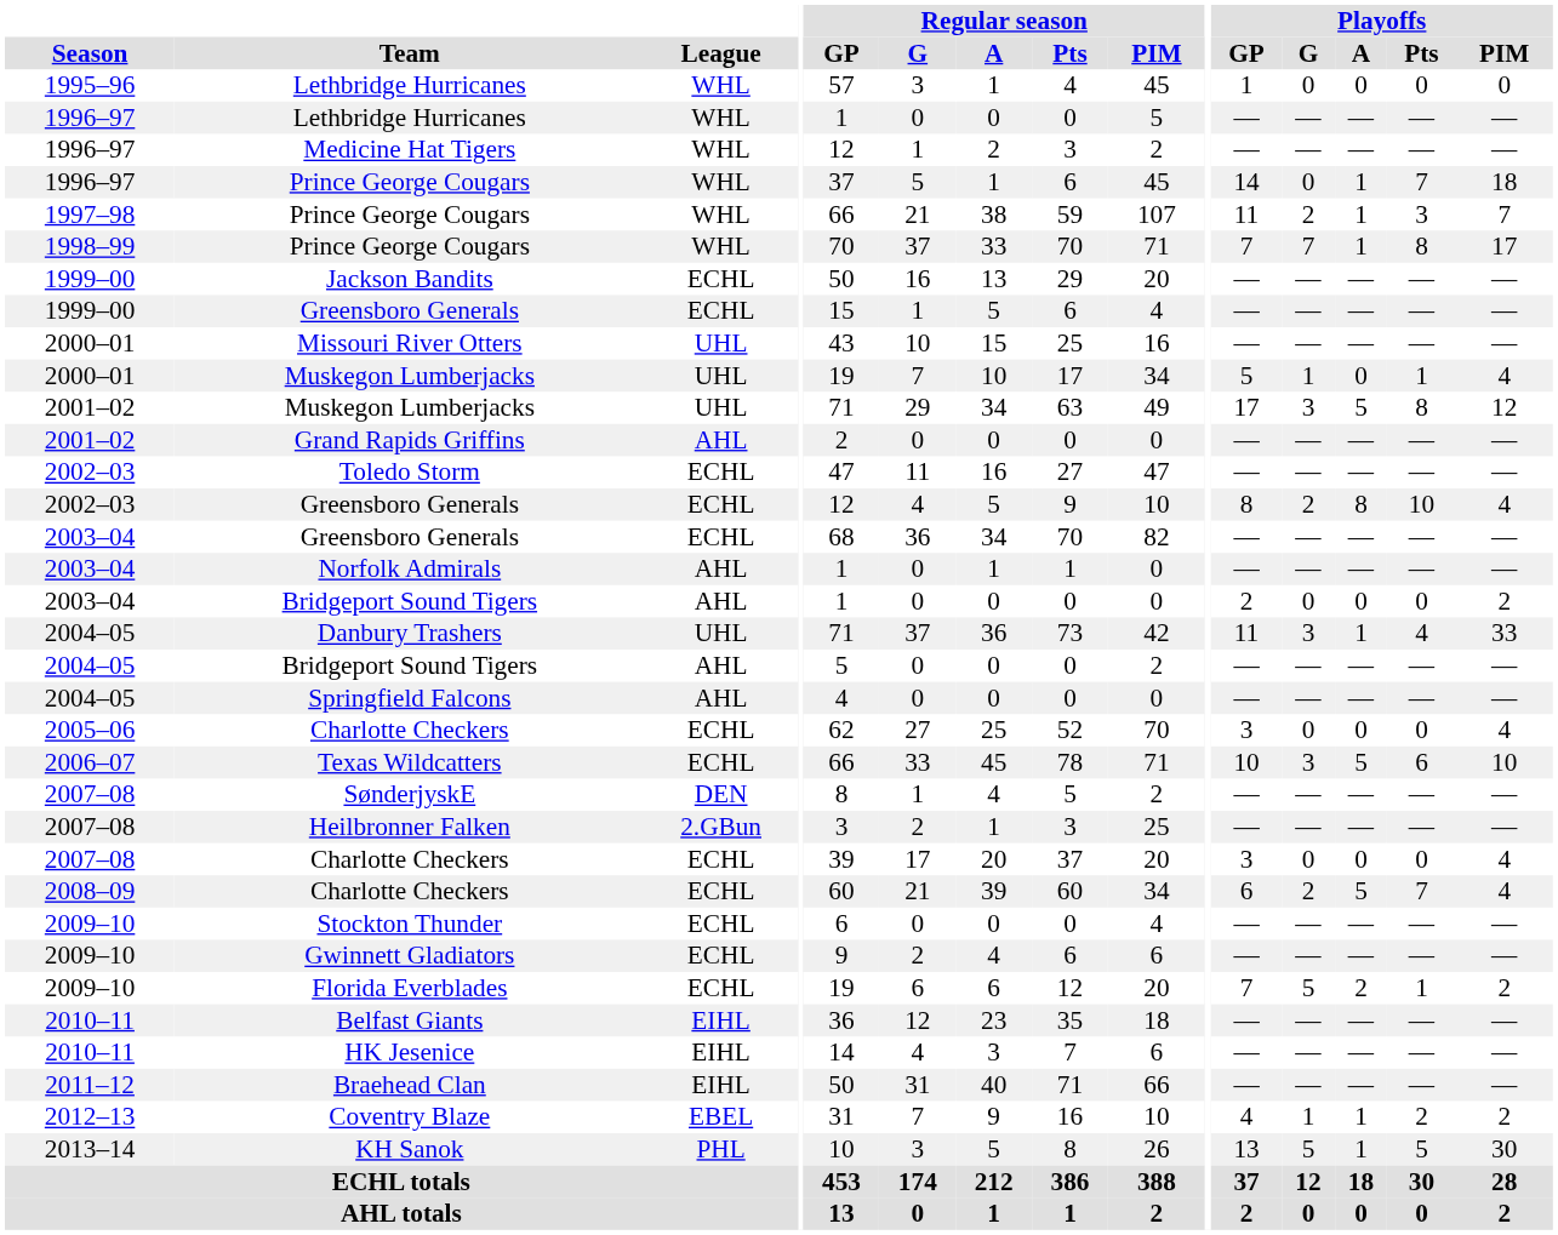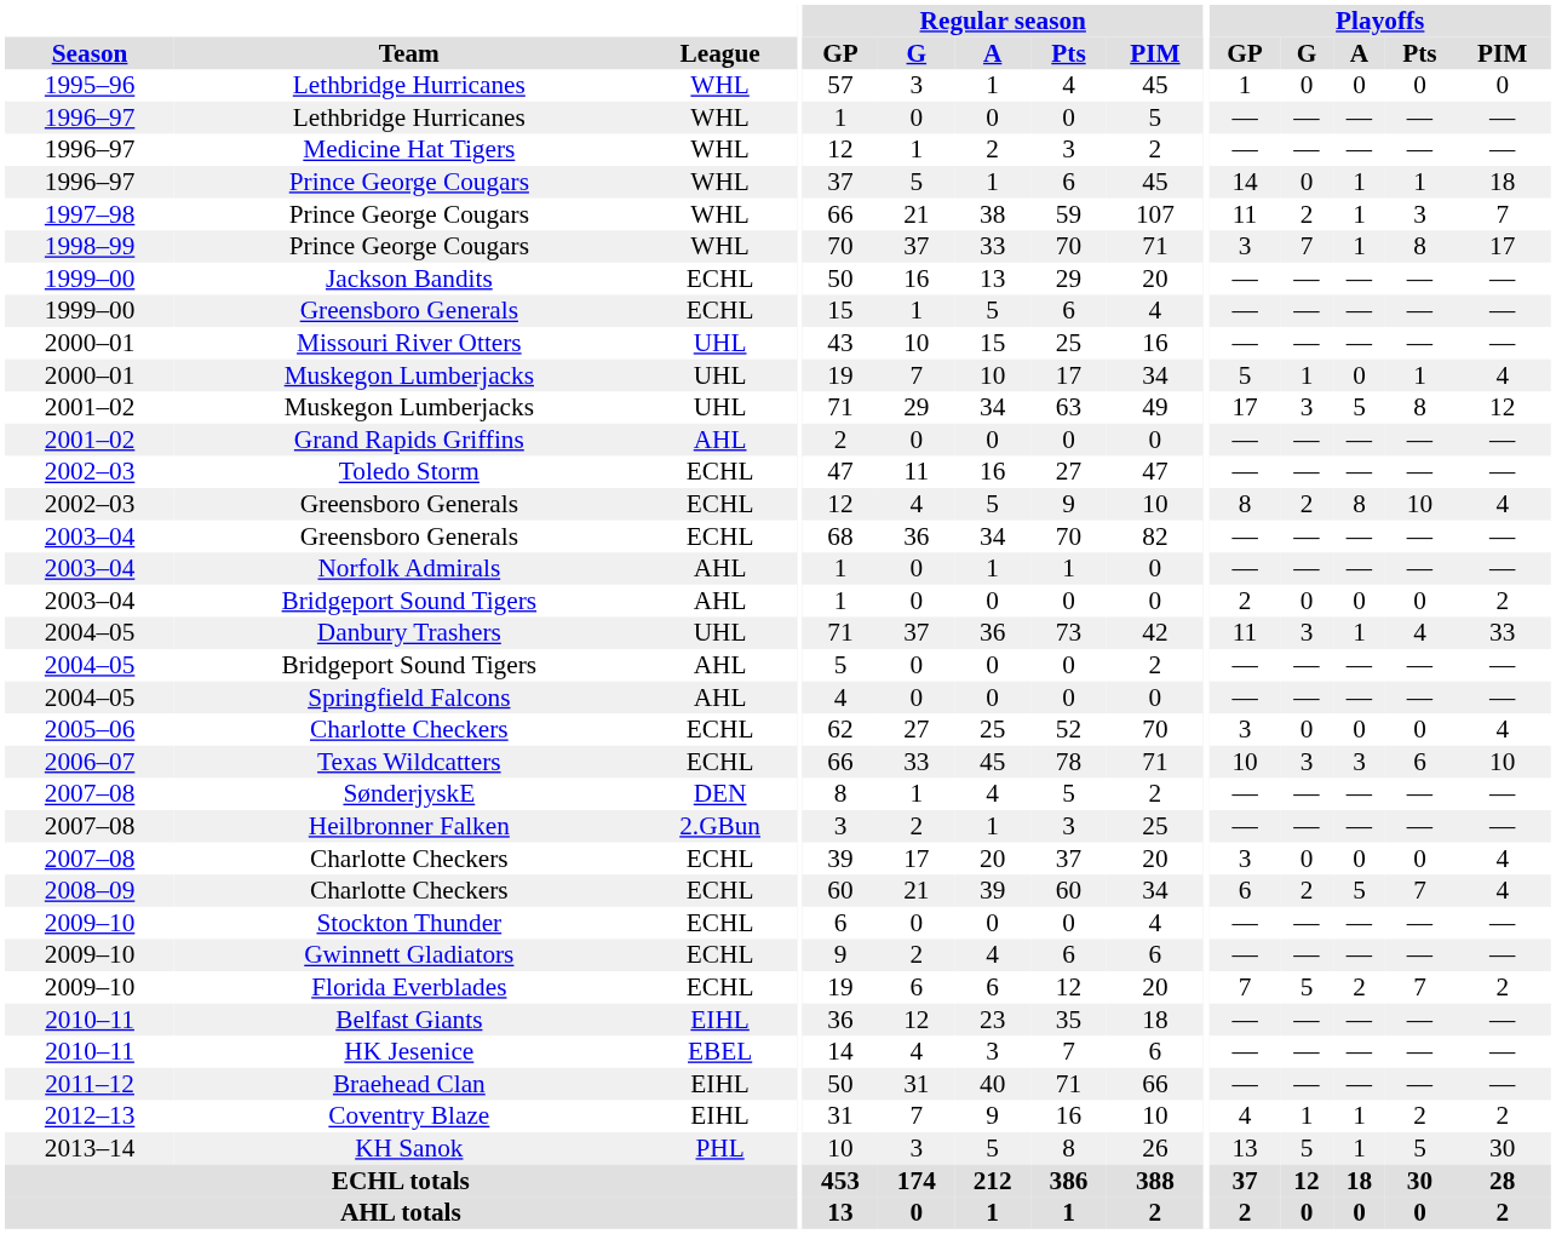 <table border="0" cellpadding="1" cellspacing="0" style="text-align:center; width:60em">
 <tr bgcolor="#e0e0e0">
 <th colspan="3" bgcolor="#ffffff"></th>
 <th rowspan="99" bgcolor="#ffffff"></th>
 <th colspan="5"><a href='#'>Regular season</a></th>
 <th rowspan="99" bgcolor="#ffffff"></th>
 <th colspan="5"><a href='#'>Playoffs</a></th>
 </tr>
 <tr bgcolor="#e0e0e0">
 <th><a href='#'>Season</a></th>
 <th>Team</th>
 <th>League</th>
 <th>GP</th>
 <th><a href='#'>G</a></th>
 <th><a href='#'>A</a></th>
 <th><a href='#'>Pts</a></th>
 <th><a href='#'>PIM</a></th>
 <th>GP</th>
 <th>G</th>
 <th>A</th>
 <th>Pts</th>
 <th>PIM</th>
 </tr>
 <tr>
 <td><a href='#'>1995–96</a></td>
 <td><a href='#'>Lethbridge Hurricanes</a></td>
 <td><a href='#'>WHL</a></td>
 <td>57</td>
 <td>3</td>
 <td>1</td>
 <td>4</td>
 <td>45</td>
 <td>1</td>
 <td>0</td>
 <td>0</td>
 <td>0</td>
 <td>0</td>
 </tr>
 <tr bgcolor="#f0f0f0">
 <td><a href='#'>1996–97</a></td>
 <td>Lethbridge Hurricanes</td>
 <td>WHL</td>
 <td>1</td>
 <td>0</td>
 <td>0</td>
 <td>0</td>
 <td>5</td>
 <td>—</td>
 <td>—</td>
 <td>—</td>
 <td>—</td>
 <td>—</td>
 </tr>
 <tr>
 <td>1996–97</td>
 <td><a href='#'>Medicine Hat Tigers</a></td>
 <td>WHL</td>
 <td>12</td>
 <td>1</td>
 <td>2</td>
 <td>3</td>
 <td>2</td>
 <td>—</td>
 <td>—</td>
 <td>—</td>
 <td>—</td>
 <td>—</td>
 </tr>
 <tr bgcolor="#f0f0f0">
 <td>1996–97</td>
 <td><a href='#'>Prince George Cougars</a></td>
 <td>WHL</td>
 <td>37</td>
 <td>5</td>
 <td>1</td>
 <td>6</td>
 <td>45</td>
 <td>14</td>
 <td>0</td>
 <td>1</td>
-<td>7</td>
+<td>1</td>
 <td>18</td>
 </tr>
 <tr>
 <td><a href='#'>1997–98</a></td>
 <td>Prince George Cougars</td>
 <td>WHL</td>
 <td>66</td>
 <td>21</td>
 <td>38</td>
 <td>59</td>
 <td>107</td>
 <td>11</td>
 <td>2</td>
 <td>1</td>
 <td>3</td>
 <td>7</td>
 </tr>
 <tr bgcolor="#f0f0f0">
 <td><a href='#'>1998–99</a></td>
 <td>Prince George Cougars</td>
 <td>WHL</td>
 <td>70</td>
 <td>37</td>
 <td>33</td>
 <td>70</td>
 <td>71</td>
-<td>7</td>
+<td>3</td>
 <td>7</td>
 <td>1</td>
 <td>8</td>
 <td>17</td>
 </tr>
 <tr>
 <td><a href='#'>1999–00</a></td>
 <td><a href='#'>Jackson Bandits</a></td>
 <td>ECHL</td>
 <td>50</td>
 <td>16</td>
 <td>13</td>
 <td>29</td>
 <td>20</td>
 <td>—</td>
 <td>—</td>
 <td>—</td>
 <td>—</td>
 <td>—</td>
 </tr>
 <tr bgcolor="#f0f0f0">
 <td>1999–00</td>
 <td><a href='#'>Greensboro Generals</a></td>
 <td>ECHL</td>
 <td>15</td>
 <td>1</td>
 <td>5</td>
 <td>6</td>
 <td>4</td>
 <td>—</td>
 <td>—</td>
 <td>—</td>
 <td>—</td>
 <td>—</td>
 </tr>
 <tr>
 <td>2000–01</td>
 <td><a href='#'>Missouri River Otters</a></td>
 <td><a href='#'>UHL</a></td>
 <td>43</td>
 <td>10</td>
 <td>15</td>
 <td>25</td>
 <td>16</td>
 <td>—</td>
 <td>—</td>
 <td>—</td>
 <td>—</td>
 <td>—</td>
 </tr>
 <tr ALIGN="center" bgcolor="#f0f0f0">
 <td>2000–01</td>
 <td><a href='#'>Muskegon Lumberjacks</a></td>
 <td>UHL</td>
 <td>19</td>
 <td>7</td>
 <td>10</td>
 <td>17</td>
 <td>34</td>
 <td>5</td>
 <td>1</td>
 <td>0</td>
 <td>1</td>
 <td>4</td>
 </tr>
 <tr ALIGN="center">
 <td>2001–02</td>
 <td>Muskegon Lumberjacks</td>
 <td>UHL</td>
 <td>71</td>
 <td>29</td>
 <td>34</td>
 <td>63</td>
 <td>49</td>
 <td>17</td>
 <td>3</td>
 <td>5</td>
 <td>8</td>
 <td>12</td>
 </tr>
 <tr ALIGN="center" bgcolor="#f0f0f0">
 <td><a href='#'>2001–02</a></td>
 <td><a href='#'>Grand Rapids Griffins</a></td>
 <td><a href='#'>AHL</a></td>
 <td>2</td>
 <td>0</td>
 <td>0</td>
 <td>0</td>
 <td>0</td>
 <td>—</td>
 <td>—</td>
 <td>—</td>
 <td>—</td>
 <td>—</td>
 </tr>
 <tr>
 <td><a href='#'>2002–03</a></td>
 <td><a href='#'>Toledo Storm</a></td>
 <td>ECHL</td>
 <td>47</td>
 <td>11</td>
 <td>16</td>
 <td>27</td>
 <td>47</td>
 <td>—</td>
 <td>—</td>
 <td>—</td>
 <td>—</td>
 <td>—</td>
 </tr>
 <tr bgcolor="#f0f0f0">
 <td>2002–03</td>
 <td>Greensboro Generals</td>
 <td>ECHL</td>
 <td>12</td>
 <td>4</td>
 <td>5</td>
 <td>9</td>
 <td>10</td>
 <td>8</td>
 <td>2</td>
 <td>8</td>
 <td>10</td>
 <td>4</td>
 </tr>
 <tr>
 <td><a href='#'>2003–04</a></td>
 <td>Greensboro Generals</td>
 <td>ECHL</td>
 <td>68</td>
 <td>36</td>
 <td>34</td>
 <td>70</td>
 <td>82</td>
 <td>—</td>
 <td>—</td>
 <td>—</td>
 <td>—</td>
 <td>—</td>
 </tr>
 <tr bgcolor="#f0f0f0">
 <td><a href='#'>2003–04</a></td>
 <td><a href='#'>Norfolk Admirals</a></td>
 <td>AHL</td>
 <td>1</td>
 <td>0</td>
 <td>1</td>
 <td>1</td>
 <td>0</td>
 <td>—</td>
 <td>—</td>
 <td>—</td>
 <td>—</td>
 <td>—</td>
 </tr>
 <tr>
 <td>2003–04</td>
 <td><a href='#'>Bridgeport Sound Tigers</a></td>
 <td>AHL</td>
 <td>1</td>
 <td>0</td>
 <td>0</td>
 <td>0</td>
 <td>0</td>
 <td>2</td>
 <td>0</td>
 <td>0</td>
 <td>0</td>
 <td>2</td>
 </tr>
 <tr bgcolor="#f0f0f0">
 <td>2004–05</td>
 <td><a href='#'>Danbury Trashers</a></td>
 <td>UHL</td>
 <td>71</td>
 <td>37</td>
 <td>36</td>
 <td>73</td>
 <td>42</td>
 <td>11</td>
 <td>3</td>
 <td>1</td>
 <td>4</td>
 <td>33</td>
 </tr>
 <tr>
 <td><a href='#'>2004–05</a></td>
 <td>Bridgeport Sound Tigers</td>
 <td>AHL</td>
 <td>5</td>
 <td>0</td>
 <td>0</td>
 <td>0</td>
 <td>2</td>
 <td>—</td>
 <td>—</td>
 <td>—</td>
 <td>—</td>
 <td>—</td>
 </tr>
 <tr bgcolor="#f0f0f0">
 <td>2004–05</td>
 <td><a href='#'>Springfield Falcons</a></td>
 <td>AHL</td>
 <td>4</td>
 <td>0</td>
 <td>0</td>
 <td>0</td>
 <td>0</td>
 <td>—</td>
 <td>—</td>
 <td>—</td>
 <td>—</td>
 <td>—</td>
 </tr>
 <tr>
 <td><a href='#'>2005–06</a></td>
 <td><a href='#'>Charlotte Checkers</a></td>
 <td>ECHL</td>
 <td>62</td>
 <td>27</td>
 <td>25</td>
 <td>52</td>
 <td>70</td>
 <td>3</td>
 <td>0</td>
 <td>0</td>
 <td>0</td>
 <td>4</td>
 </tr>
 <tr bgcolor="#f0f0f0">
 <td><a href='#'>2006–07</a></td>
 <td><a href='#'>Texas Wildcatters</a></td>
 <td>ECHL</td>
 <td>66</td>
 <td>33</td>
 <td>45</td>
 <td>78</td>
 <td>71</td>
 <td>10</td>
 <td>3</td>
-<td>5</td>
+<td>3</td>
 <td>6</td>
 <td>10</td>
 </tr>
 <tr>
 <td><a href='#'>2007–08</a></td>
 <td><a href='#'>SønderjyskE</a></td>
 <td><a href='#'>DEN</a></td>
 <td>8</td>
 <td>1</td>
 <td>4</td>
 <td>5</td>
 <td>2</td>
 <td>—</td>
 <td>—</td>
 <td>—</td>
 <td>—</td>
 <td>—</td>
 </tr>
 <tr bgcolor="#f0f0f0">
 <td>2007–08</td>
 <td><a href='#'>Heilbronner Falken</a></td>
 <td><a href='#'>2.GBun</a></td>
 <td>3</td>
 <td>2</td>
 <td>1</td>
 <td>3</td>
 <td>25</td>
 <td>—</td>
 <td>—</td>
 <td>—</td>
 <td>—</td>
 <td>—</td>
 </tr>
 <tr>
 <td><a href='#'>2007–08</a></td>
 <td>Charlotte Checkers</td>
 <td>ECHL</td>
 <td>39</td>
 <td>17</td>
 <td>20</td>
 <td>37</td>
 <td>20</td>
 <td>3</td>
 <td>0</td>
 <td>0</td>
 <td>0</td>
 <td>4</td>
 </tr>
 <tr bgcolor="#f0f0f0">
 <td><a href='#'>2008–09</a></td>
 <td>Charlotte Checkers</td>
 <td>ECHL</td>
 <td>60</td>
 <td>21</td>
 <td>39</td>
 <td>60</td>
 <td>34</td>
 <td>6</td>
 <td>2</td>
 <td>5</td>
 <td>7</td>
 <td>4</td>
 </tr>
 <tr>
 <td><a href='#'>2009–10</a></td>
 <td><a href='#'>Stockton Thunder</a></td>
 <td>ECHL</td>
 <td>6</td>
 <td>0</td>
 <td>0</td>
 <td>0</td>
 <td>4</td>
 <td>—</td>
 <td>—</td>
 <td>—</td>
 <td>—</td>
 <td>—</td>
 </tr>
 <tr bgcolor="#f0f0f0">
 <td>2009–10</td>
 <td><a href='#'>Gwinnett Gladiators</a></td>
 <td>ECHL</td>
 <td>9</td>
 <td>2</td>
 <td>4</td>
 <td>6</td>
 <td>6</td>
 <td>—</td>
 <td>—</td>
 <td>—</td>
 <td>—</td>
 <td>—</td>
 </tr>
 <tr>
 <td>2009–10</td>
 <td><a href='#'>Florida Everblades</a></td>
 <td>ECHL</td>
 <td>19</td>
 <td>6</td>
 <td>6</td>
 <td>12</td>
 <td>20</td>
 <td>7</td>
 <td>5</td>
 <td>2</td>
-<td>1</td>
+<td>7</td>
 <td>2</td>
 </tr>
 <tr bgcolor="#f0f0f0">
 <td><a href='#'>2010–11</a></td>
 <td><a href='#'>Belfast Giants</a></td>
 <td><a href='#'>EIHL</a></td>
 <td>36</td>
 <td>12</td>
 <td>23</td>
 <td>35</td>
 <td>18</td>
 <td>—</td>
 <td>—</td>
 <td>—</td>
 <td>—</td>
 <td>—</td>
 </tr>
 <tr>
 <td><a href='#'>2010–11</a></td>
 <td><a href='#'>HK Jesenice</a></td>
-<td>EIHL</td>
+<td><a href='#'>EBEL</a></td>
 <td>14</td>
 <td>4</td>
 <td>3</td>
 <td>7</td>
 <td>6</td>
 <td>—</td>
 <td>—</td>
 <td>—</td>
 <td>—</td>
 <td>—</td>
 </tr>
 <tr bgcolor="#f0f0f0">
 <td><a href='#'>2011–12</a></td>
 <td><a href='#'>Braehead Clan</a></td>
 <td>EIHL</td>
 <td>50</td>
 <td>31</td>
 <td>40</td>
 <td>71</td>
 <td>66</td>
 <td>—</td>
 <td>—</td>
 <td>—</td>
 <td>—</td>
 <td>—</td>
 </tr>
 <tr>
 <td><a href='#'>2012–13</a></td>
 <td><a href='#'>Coventry Blaze</a></td>
-<td><a href='#'>EBEL</a></td>
+<td>EIHL</td>
 <td>31</td>
 <td>7</td>
 <td>9</td>
 <td>16</td>
 <td>10</td>
 <td>4</td>
 <td>1</td>
 <td>1</td>
 <td>2</td>
 <td>2</td>
 </tr>
 <tr bgcolor="#f0f0f0">
 <td>2013–14</td>
 <td><a href='#'>KH Sanok</a></td>
 <td><a href='#'>PHL</a></td>
 <td>10</td>
 <td>3</td>
 <td>5</td>
 <td>8</td>
 <td>26</td>
 <td>13</td>
 <td>5</td>
 <td>1</td>
 <td>5</td>
 <td>30</td>
 </tr>
 <tr bgcolor="#e0e0e0">
 <th colspan="3">ECHL totals</th>
 <th>453</th>
 <th>174</th>
 <th>212</th>
 <th>386</th>
 <th>388</th>
 <th>37</th>
 <th>12</th>
 <th>18</th>
 <th>30</th>
 <th>28</th>
 </tr>
 <tr bgcolor="#e0e0e0">
 <th colspan="3">AHL totals</th>
 <th>13</th>
 <th>0</th>
 <th>1</th>
 <th>1</th>
 <th>2</th>
 <th>2</th>
 <th>0</th>
 <th>0</th>
 <th>0</th>
 <th>2</th>
 </tr>
 </table>
